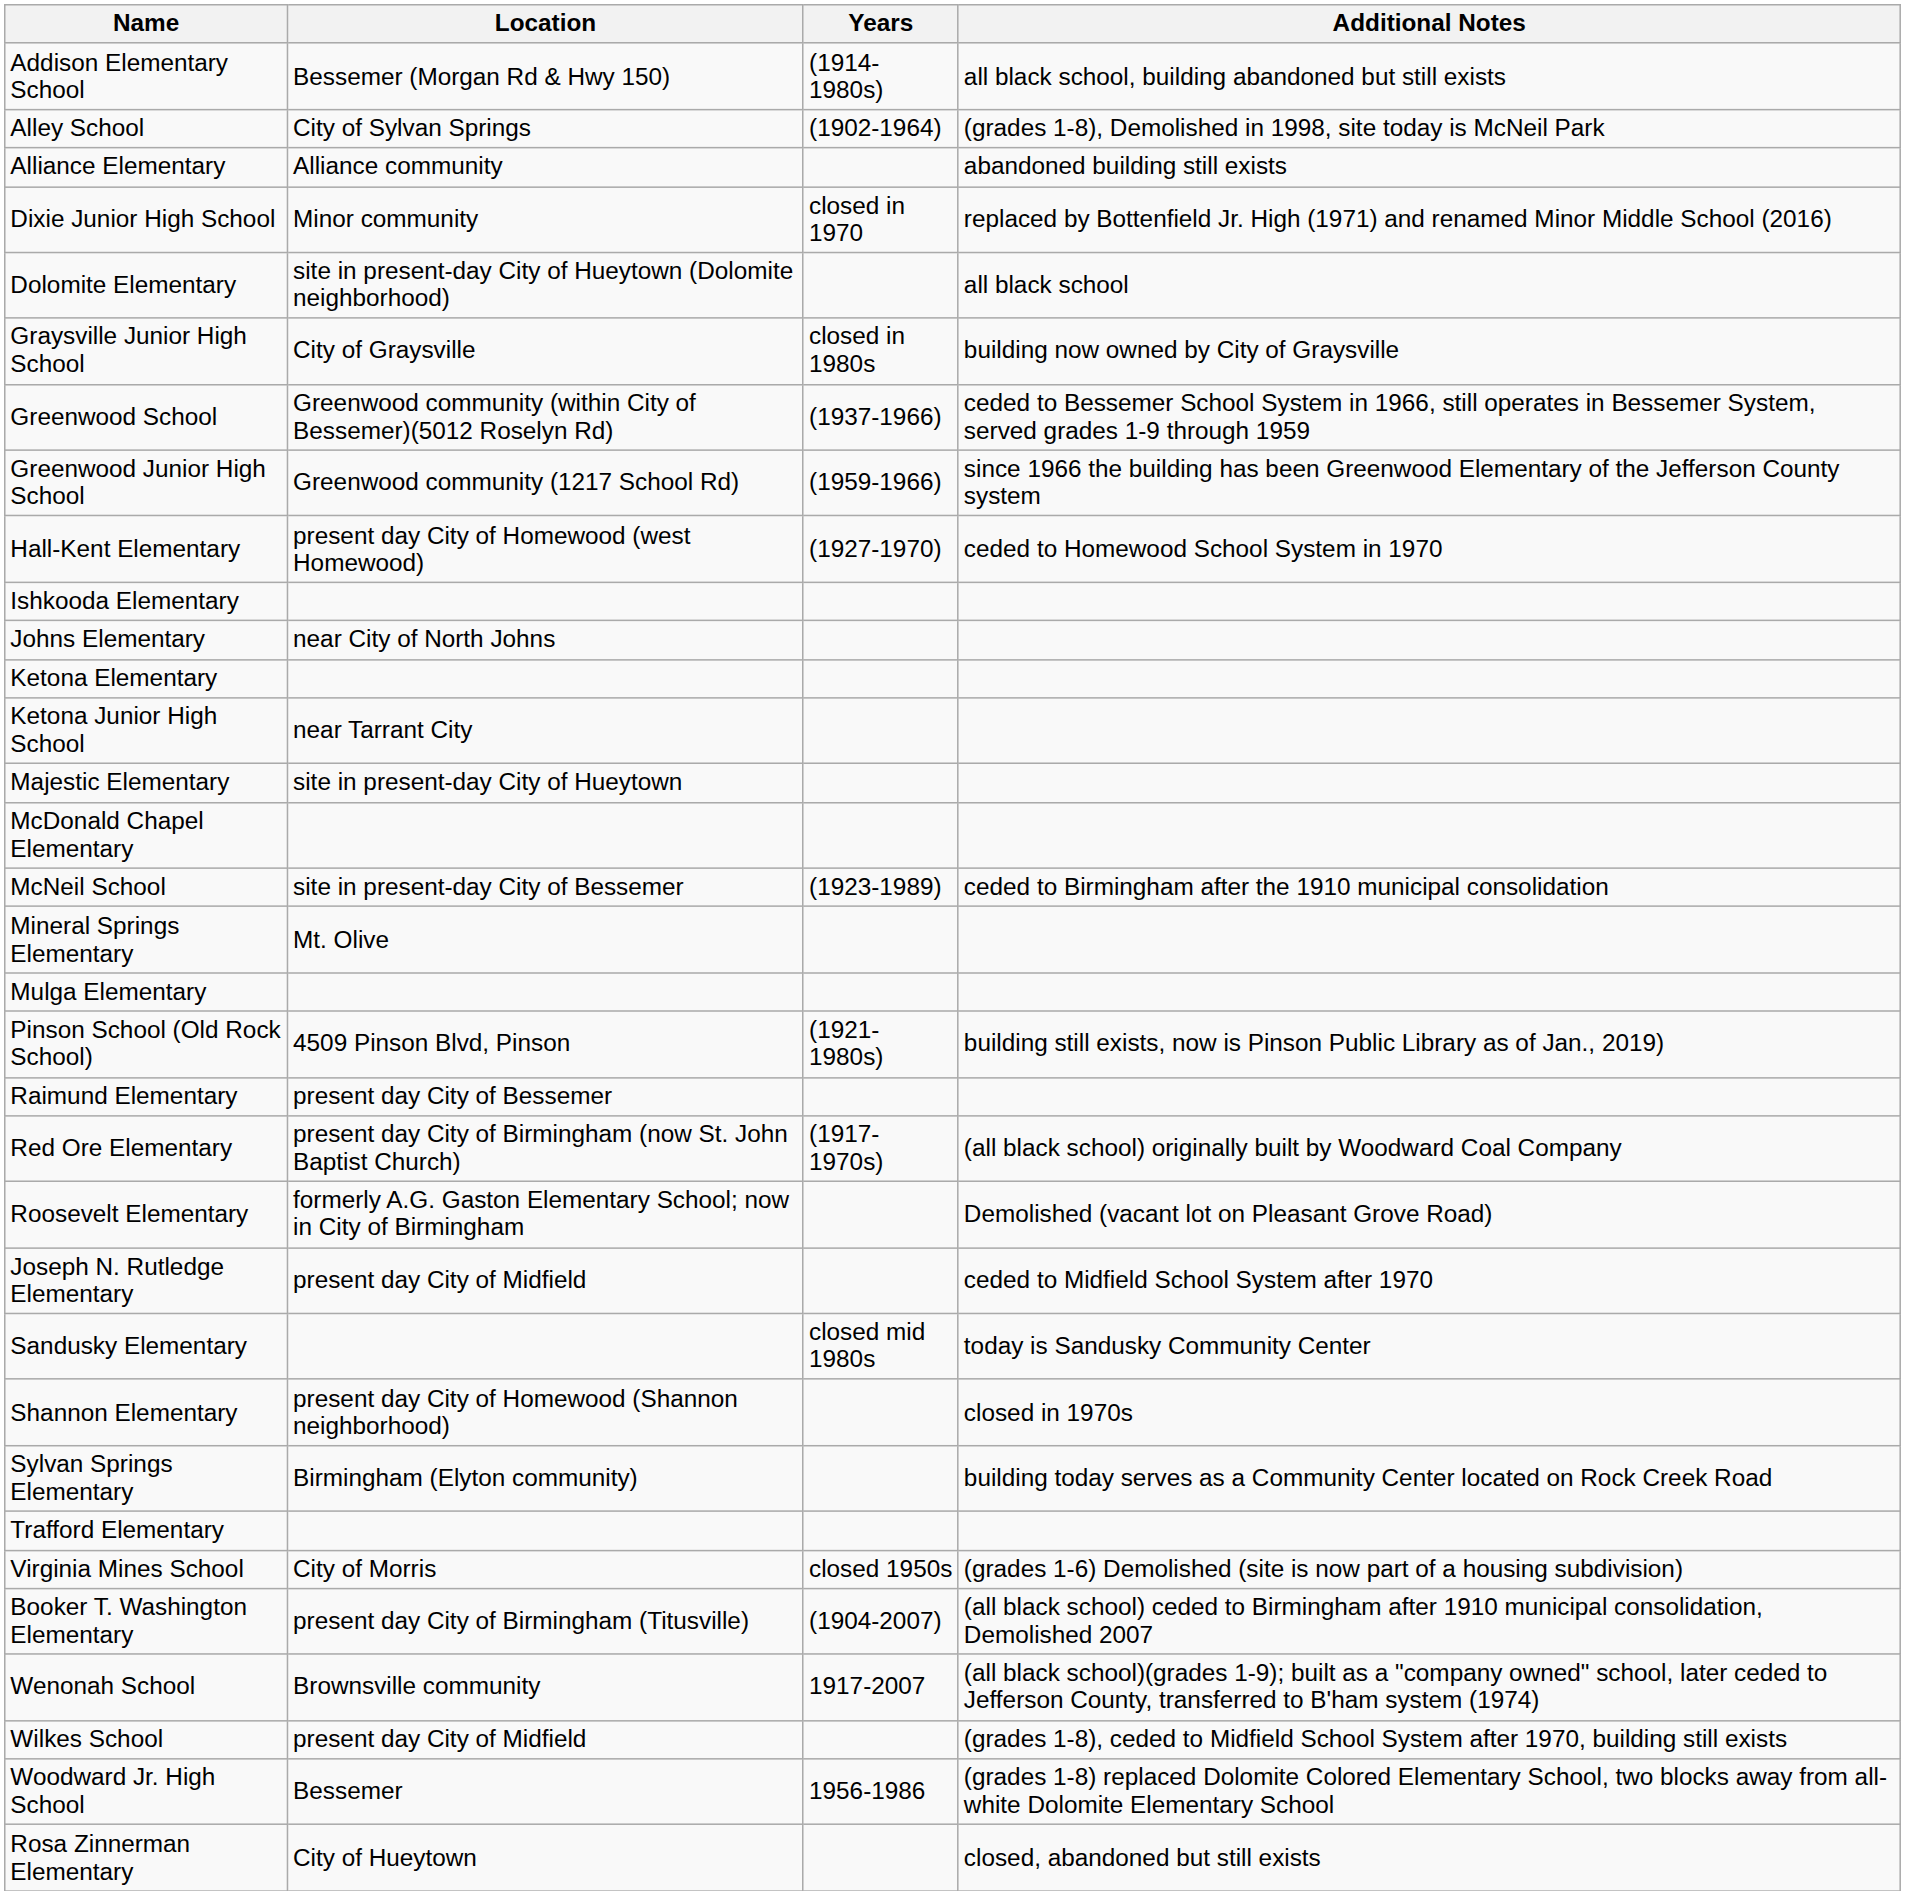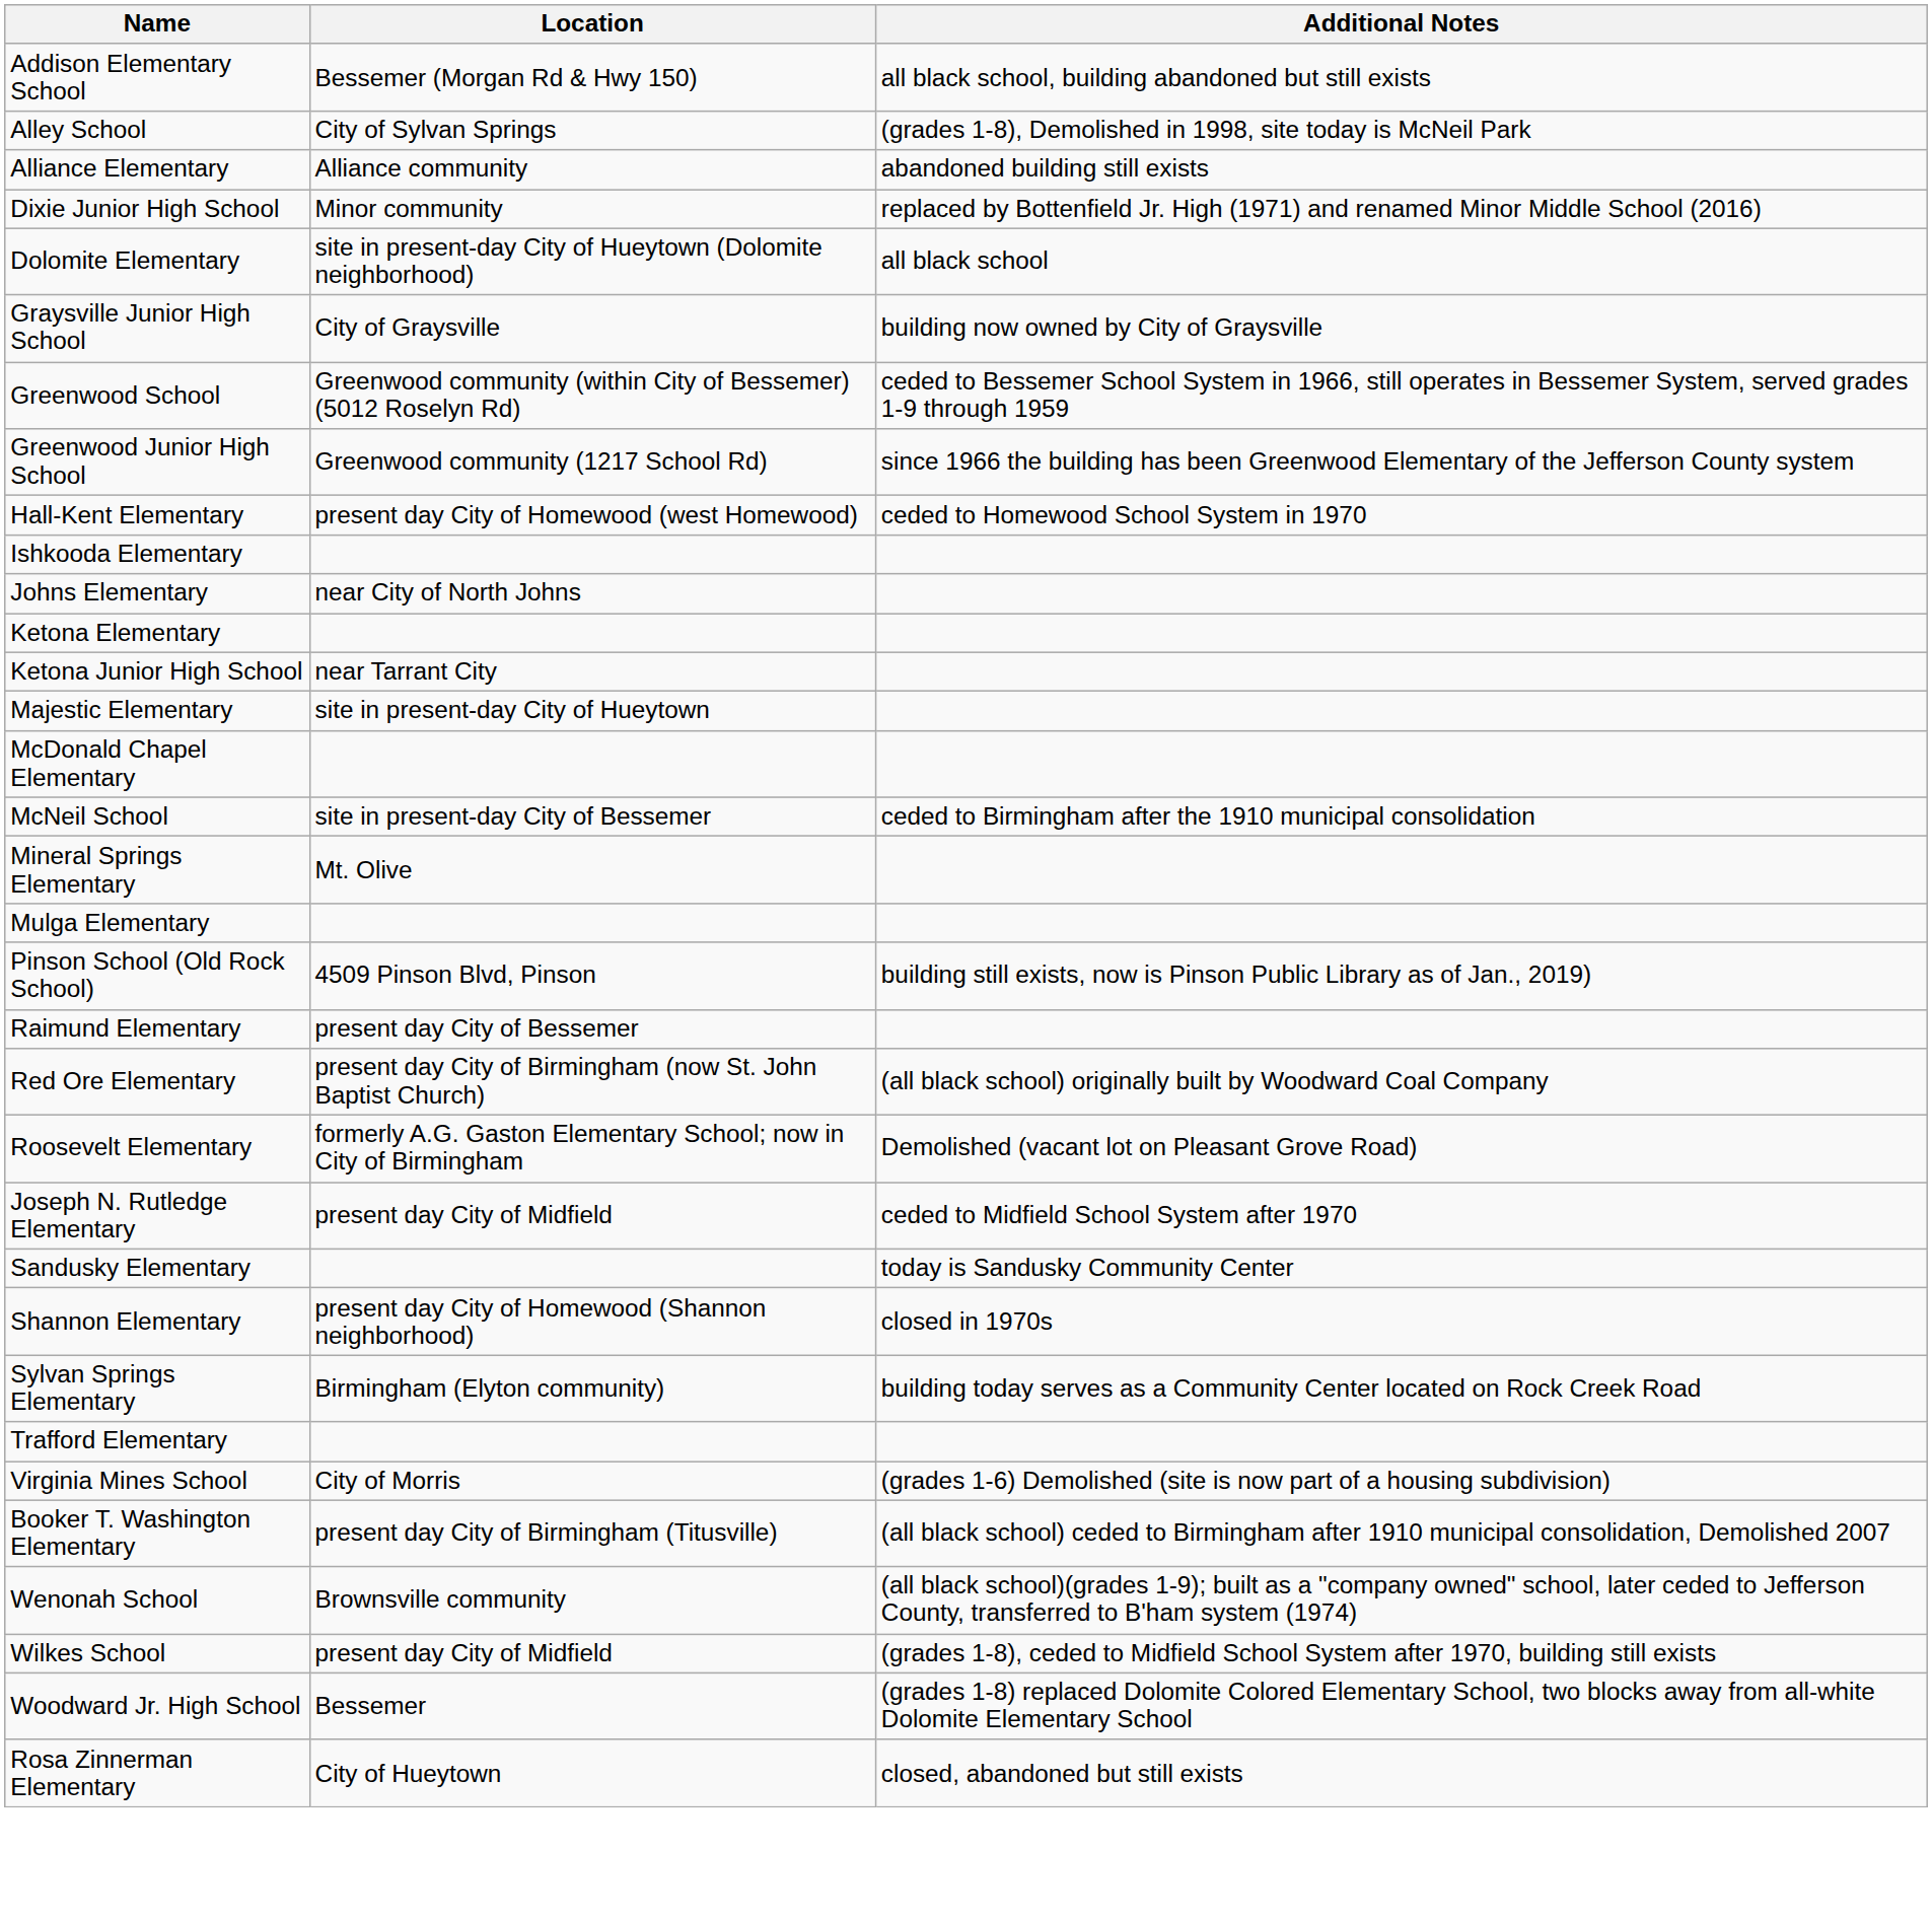 <table class="wikitable">
 <tr>
 <th>Name</th>
 <th>Location</th>
-<th>Years</th>
 <th>Additional Notes</th>
 </tr>
 <tr>
 <td>Addison Elementary School</td>
 <td>Bessemer (Morgan Rd & Hwy 150)</td>
-<td>(1914-1980s)</td>
 <td>all black school, building abandoned but still exists</td>
 </tr>
 <tr>
 <td>Alley School</td>
 <td>City of Sylvan Springs</td>
-<td>(1902-1964)</td>
 <td>(grades 1-8), Demolished in 1998, site today is McNeil Park</td>
 </tr>
 <tr>
 <td>Alliance Elementary</td>
 <td>Alliance community</td>
-<td></td>
 <td>abandoned building still exists</td>
 </tr>
 <tr>
 <td>Dixie Junior High School</td>
 <td>Minor community</td>
-<td>closed in 1970</td>
 <td>replaced by Bottenfield Jr. High (1971) and renamed Minor Middle School (2016)</td>
 </tr>
 <tr>
 <td>Dolomite Elementary</td>
 <td>site in present-day City of Hueytown (Dolomite neighborhood)</td>
-<td></td>
 <td>all black school</td>
 </tr>
 <tr>
 <td>Graysville Junior High School</td>
 <td>City of Graysville</td>
-<td>closed in 1980s</td>
 <td>building now owned by City of Graysville</td>
 </tr>
 <tr>
 <td>Greenwood School</td>
 <td>Greenwood community (within City of Bessemer)(5012 Roselyn Rd)</td>
-<td>(1937-1966)</td>
 <td>ceded to Bessemer School System in 1966, still operates in Bessemer System, served grades 1-9 through 1959</td>
 </tr>
 <tr>
 <td>Greenwood Junior High School</td>
 <td>Greenwood community (1217 School Rd)</td>
-<td>(1959-1966)</td>
 <td>since 1966 the building has been Greenwood Elementary of the Jefferson County system</td>
 </tr>
 <tr>
 <td>Hall-Kent Elementary</td>
 <td>present day City of Homewood (west Homewood)</td>
-<td>(1927-1970)</td>
 <td>ceded to Homewood School System in 1970</td>
 </tr>
 <tr>
 <td>Ishkooda Elementary</td>
-<td></td>
 <td></td>
 <td></td>
 </tr>
 <tr>
 <td>Johns Elementary</td>
 <td>near City of North Johns</td>
 <td></td>
-<td></td>
 </tr>
 <tr>
 <td>Ketona Elementary</td>
-<td></td>
 <td></td>
 <td></td>
 </tr>
 <tr>
 <td>Ketona Junior High School</td>
 <td>near Tarrant City</td>
 <td></td>
-<td></td>
 </tr>
 <tr>
 <td>Majestic Elementary</td>
 <td>site in present-day City of Hueytown</td>
-<td></td>
 <td></td>
 </tr>
 <tr>
 <td>McDonald Chapel Elementary</td>
 <td></td>
 <td></td>
-<td></td>
 </tr>
 <tr>
 <td>McNeil School</td>
 <td>site in present-day City of Bessemer</td>
-<td>(1923-1989)</td>
 <td>ceded to Birmingham after the 1910 municipal consolidation</td>
 </tr>
 <tr>
 <td>Mineral Springs Elementary</td>
 <td>Mt. Olive</td>
 <td></td>
-<td></td>
 </tr>
 <tr>
 <td>Mulga Elementary</td>
-<td></td>
 <td></td>
 <td></td>
 </tr>
 <tr>
 <td>Pinson School (Old Rock School)</td>
 <td>4509 Pinson Blvd, Pinson</td>
-<td>(1921-1980s)</td>
 <td>building still exists, now is Pinson Public Library as of Jan., 2019)</td>
 </tr>
 <tr>
 <td>Raimund Elementary</td>
 <td>present day City of Bessemer</td>
 <td></td>
-<td></td>
 </tr>
 <tr>
 <td>Red Ore Elementary</td>
 <td>present day City of Birmingham (now St. John Baptist Church)</td>
-<td>(1917-1970s)</td>
 <td>(all black school) originally built by Woodward Coal Company</td>
 </tr>
 <tr>
 <td>Roosevelt Elementary</td>
 <td>formerly A.G. Gaston Elementary School; now in City of Birmingham</td>
-<td></td>
 <td>Demolished (vacant lot on Pleasant Grove Road)</td>
 </tr>
 <tr>
 <td>Joseph N. Rutledge Elementary</td>
 <td>present day City of Midfield</td>
-<td></td>
 <td>ceded to Midfield School System after 1970</td>
 </tr>
 <tr>
 <td>Sandusky Elementary</td>
 <td></td>
-<td>closed mid 1980s</td>
 <td>today is Sandusky Community Center</td>
 </tr>
 <tr>
 <td>Shannon Elementary</td>
 <td>present day City of Homewood (Shannon neighborhood)</td>
-<td></td>
 <td>closed in 1970s</td>
 </tr>
 <tr>
 <td>Sylvan Springs Elementary</td>
 <td>Birmingham (Elyton community)</td>
-<td></td>
 <td>building today serves as a Community Center located on Rock Creek Road</td>
 </tr>
 <tr>
 <td>Trafford Elementary</td>
 <td></td>
 <td></td>
-<td></td>
 </tr>
 <tr>
 <td>Virginia Mines School</td>
 <td>City of Morris</td>
-<td>closed 1950s</td>
 <td>(grades 1-6) Demolished (site is now part of a housing subdivision)</td>
 </tr>
 <tr>
 <td>Booker T. Washington Elementary</td>
 <td>present day City of Birmingham (Titusville)</td>
-<td>(1904-2007)</td>
 <td>(all black school) ceded to Birmingham after 1910 municipal consolidation, Demolished 2007</td>
 </tr>
 <tr>
 <td>Wenonah School</td>
 <td>Brownsville community</td>
-<td>1917-2007</td>
 <td>(all black school)(grades 1-9); built as a "company owned" school, later ceded to Jefferson County, transferred to B'ham system (1974)</td>
 </tr>
 <tr>
 <td>Wilkes School</td>
 <td>present day City of Midfield</td>
-<td></td>
 <td>(grades 1-8), ceded to Midfield School System after 1970, building still exists</td>
 </tr>
 <tr>
 <td>Woodward Jr. High School</td>
 <td>Bessemer</td>
-<td>1956-1986</td>
 <td>(grades 1-8) replaced Dolomite Colored Elementary School, two blocks away from all-white Dolomite Elementary School</td>
 </tr>
 <tr>
 <td>Rosa Zinnerman Elementary</td>
 <td>City of Hueytown</td>
-<td></td>
 <td>closed, abandoned but still exists</td>
 </tr>
 </table>
